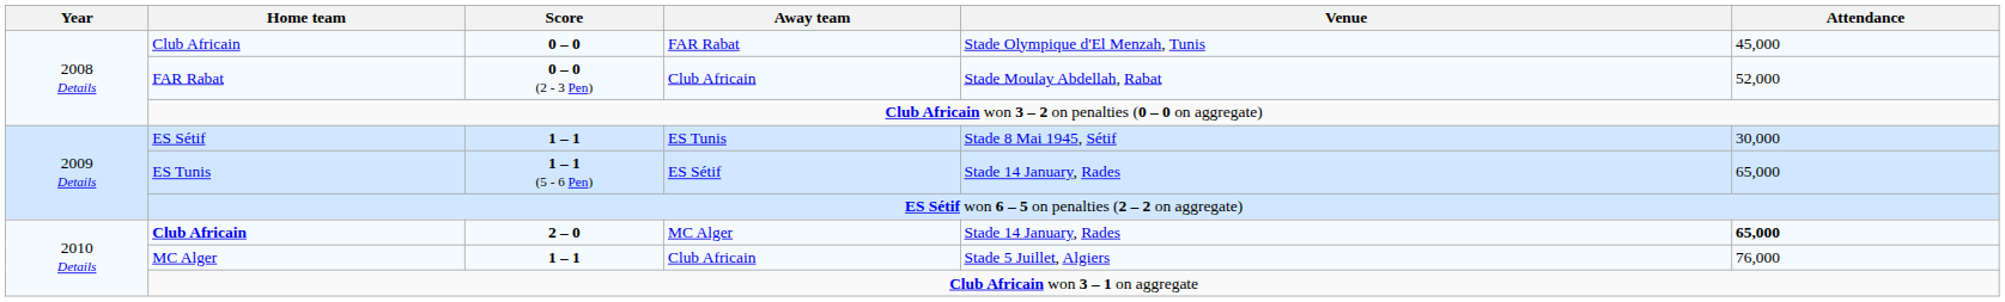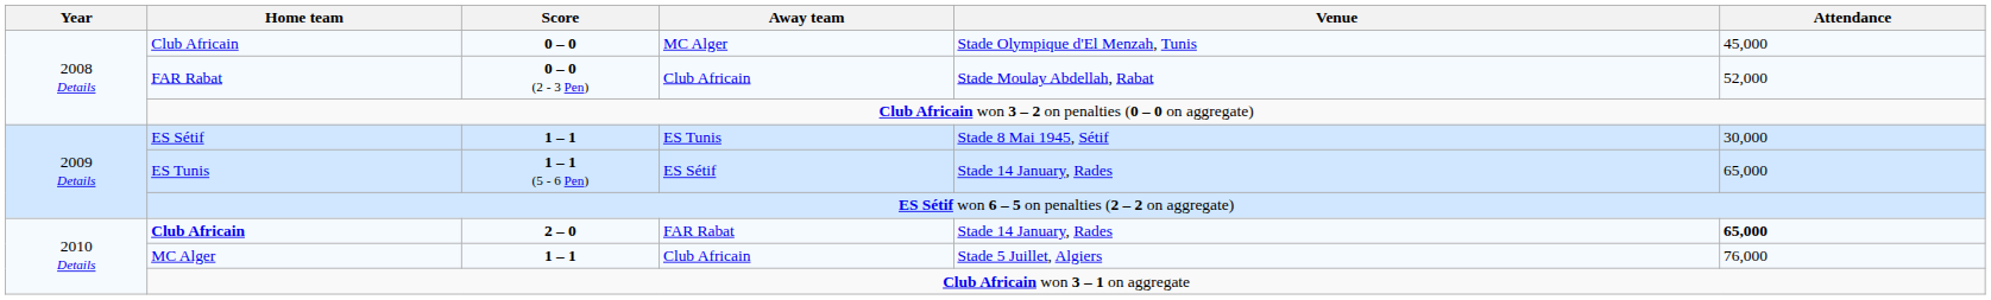 <table class="wikitable" width="100%">
 <tr>
 <th>Year</th>
 <th>Home team</th>
 <th>Score</th>
 <th>Away team</th>
 <th>Venue</th>
 <th>Attendance</th>
 </tr>
 <tr bgcolor=#F5FAFF>
 <td align=center rowspan=3>2008<br><small><em><a href='#'>Details</a></em></small></td>
 <td> <a href='#'>Club Africain</a></td>
 <td align=center><strong>0 – 0</strong></td>
-<td> <a href='#'>FAR Rabat</a></td>
+<td> <a href='#'>MC Alger</a></td>
 <td><a href='#'>Stade Olympique d'El Menzah</a>, <a href='#'>Tunis</a></td>
 <td>45,000</td>
 </tr>
 <tr bgcolor=#F5FAFF>
 <td> <a href='#'>FAR Rabat</a></td>
 <td align=center><strong>0 – 0</strong><br><small>(2 - 3 <a href='#'>Pen</a>)</small></td>
 <td> <a href='#'>Club Africain</a></td>
 <td><a href='#'>Stade Moulay Abdellah</a>, <a href='#'>Rabat</a></td>
 <td>52,000</td>
 </tr>
 <tr align=center>
 <td colspan=5><strong><a href='#'>Club Africain</a></strong> won <strong>3 – 2</strong> on penalties (<strong>0 – 0</strong> on aggregate)</td>
 </tr>
 <tr bgcolor=#D0E7FF>
 <td align=center rowspan=3>2009<br><small><em><a href='#'>Details</a></em></small></td>
 <td> <a href='#'>ES Sétif</a></td>
 <td align=center><strong>1 – 1</strong></td>
 <td> <a href='#'>ES Tunis</a></td>
 <td><a href='#'>Stade 8 Mai 1945</a>, <a href='#'>Sétif</a></td>
 <td>30,000</td>
 </tr>
 <tr bgcolor=#D0E7FF>
 <td> <a href='#'>ES Tunis</a></td>
 <td align=center><strong>1 – 1</strong><br><small>(5 - 6 <a href='#'>Pen</a>)</small></td>
 <td> <a href='#'>ES Sétif</a></td>
 <td><a href='#'>Stade 14 January</a>, <a href='#'>Rades</a></td>
 <td>65,000</td>
 </tr>
 <tr align=center bgcolor=#D0E7FF>
 <td colspan=5><strong><a href='#'>ES Sétif</a></strong> won <strong>6 – 5</strong> on penalties (<strong>2 – 2</strong> on aggregate)</td>
 </tr>
 <tr bgcolor=#F5FAFF>
 <td align=center rowspan=3>2010<br><small><em><a href='#'>Details</a></em></small></td>
 <td> <strong><a href='#'>Club Africain</a></strong></td>
 <td align=center><strong>2 – 0</strong></td>
-<td> <a href='#'>MC Alger</a></td>
+<td> <a href='#'>FAR Rabat</a></td>
 <td><a href='#'>Stade 14 January</a>, <a href='#'>Rades</a></td>
 <td><strong>65,000</strong></td>
 </tr>
 <tr bgcolor=#F5FAFF>
 <td> <a href='#'>MC Alger</a></td>
 <td align=center><strong>1 – 1</strong></td>
 <td> <a href='#'>Club Africain</a></td>
 <td><a href='#'>Stade 5 Juillet</a>, <a href='#'>Algiers</a></td>
 <td>76,000</td>
 </tr>
 <tr align=center>
 <td colspan=5><strong><a href='#'>Club Africain</a></strong> won <strong>3 – 1</strong> on aggregate</td>
 </tr>
 </table>
